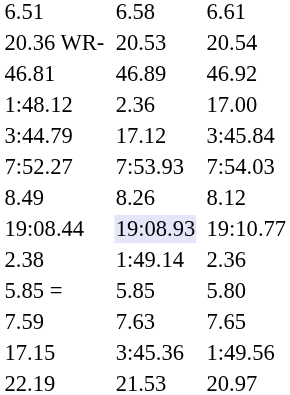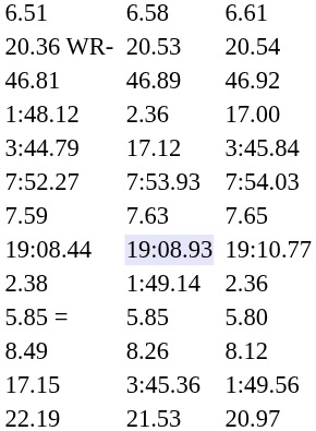 <table>
 <tr>
 <td></td>
 <td></td>
 <td>6.51 </td>
 <td></td>
 <td>6.58</td>
 <td><br></td>
 <td>6.61</td>
 </tr>
 <tr>
 <td></td>
 <td></td>
 <td>20.36 WR-</td>
 <td></td>
 <td>20.53</td>
 <td></td>
 <td>20.54</td>
 </tr>
 <tr>
 <td></td>
 <td></td>
 <td>46.81</td>
 <td></td>
 <td>46.89</td>
 <td></td>
 <td>46.92</td>
 </tr>
 <tr>
 <td></td>
 <td></td>
 <td>1:48.12</td>
 <td></td>
 <td>2.36</td>
 <td></td>
 <td>17.00</td>
 </tr>
 <tr>
 <td></td>
 <td></td>
 <td>3:44.79</td>
 <td></td>
 <td>17.12</td>
 <td></td>
 <td>3:45.84</td>
 </tr>
 <tr>
 <td></td>
 <td></td>
 <td>7:52.27</td>
 <td></td>
 <td>7:53.93</td>
 <td></td>
 <td>7:54.03</td>
 </tr>
 <tr>
 <td></td>
 <td></td>
-<td>8.49 </td>
+<td>7.59</td>
 <td></td>
-<td>8.26</td>
+<td>7.63</td>
 <td></td>
-<td>8.12</td>
+<td>7.65</td>
 </tr>
 <tr>
 <td></td>
 <td></td>
 <td>19:08.44 </td>
 <td></td>
 <td style="background: lavender;">19:08.93</td>
 <td></td>
 <td>19:10.77</td>
 </tr>
 <tr>
 <td></td>
 <td></td>
 <td>2.38 </td>
 <td></td>
 <td>1:49.14</td>
 <td></td>
 <td>2.36</td>
 </tr>
 <tr>
 <td></td>
 <td></td>
 <td>5.85 =</td>
 <td></td>
 <td>5.85</td>
 <td></td>
 <td>5.80</td>
 </tr>
 <tr>
 <td></td>
 <td></td>
-<td>7.59</td>
+<td>8.49 </td>
 <td></td>
-<td>7.63</td>
+<td>8.26</td>
 <td></td>
-<td>7.65</td>
+<td>8.12</td>
 </tr>
 <tr>
 <td></td>
 <td></td>
 <td>17.15</td>
 <td></td>
 <td>3:45.36</td>
 <td></td>
 <td>1:49.56</td>
 </tr>
 <tr>
 <td></td>
 <td></td>
 <td>22.19 </td>
 <td></td>
 <td>21.53</td>
 <td></td>
 <td>20.97</td>
 </tr>
 </table>
